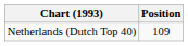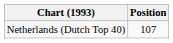 <table class="wikitable">
 <tr>
 <th>Chart (1993)</th>
 <th>Position</th>
 </tr>
 <tr>
 <td>Netherlands (Dutch Top 40)</td>
-<td align="center">109</td>
+<td align="center">107</td>
 </tr>
 </table>
